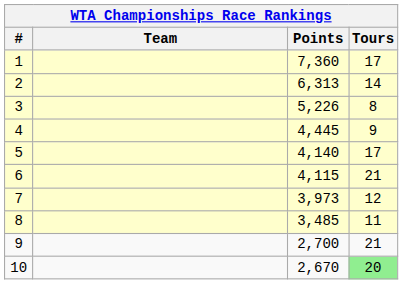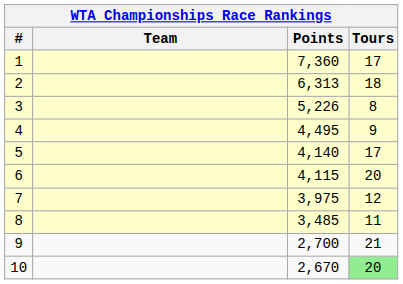 <table class="wikitable sortable" style="text-align:center">
 <tr>
 <th colspan="5"><a href='#'>WTA Championships Race Rankings</a> </th>
 </tr>
 <tr>
 <th style="width:20px;">#</th>
 <th style="width:230px;">Team</th>
 <th style="width:50px;">Points</th>
 <th style="width:30px;">Tours</th>
 </tr>
 <tr style="background:#ffc;">
 <td>1</td>
 <td align=left><br></td>
 <td>7,360</td>
 <td>17</td>
 </tr>
 <tr style="background:#ffc;">
 <td>2</td>
 <td align=left><br></td>
 <td>6,313</td>
-<td>14</td>
+<td>18</td>
 </tr>
 <tr style="background:#ffc;">
 <td>3</td>
 <td align=left><br></td>
 <td>5,226</td>
 <td>8</td>
 </tr>
 <tr style="background:#ffc;">
 <td>4</td>
 <td align=left><br></td>
-<td>4,445</td>
+<td>4,495</td>
 <td>9</td>
 </tr>
 <tr style="background:#ffc;">
 <td>5</td>
 <td align=left> <br> </td>
 <td>4,140</td>
 <td>17</td>
 </tr>
 <tr style="background:#ffc;">
 <td>6</td>
 <td align=left> <br> </td>
 <td>4,115</td>
-<td>21</td>
+<td>20</td>
 </tr>
 <tr style="background:#ffc;">
 <td>7</td>
 <td align=left><br></td>
-<td>3,973</td>
+<td>3,975</td>
 <td>12</td>
 </tr>
 <tr style="background:#ffc;">
 <td>8</td>
 <td align=left><br></td>
 <td>3,485</td>
 <td>11</td>
 </tr>
 <tr>
 <td>9</td>
 <td align=left><br></td>
 <td>2,700</td>
 <td>21</td>
 </tr>
 <tr>
 <td>10</td>
 <td align=left><br></td>
 <td>2,670</td>
 <td style="background: lightgreen;">20</td>
 </tr>
 </table>
